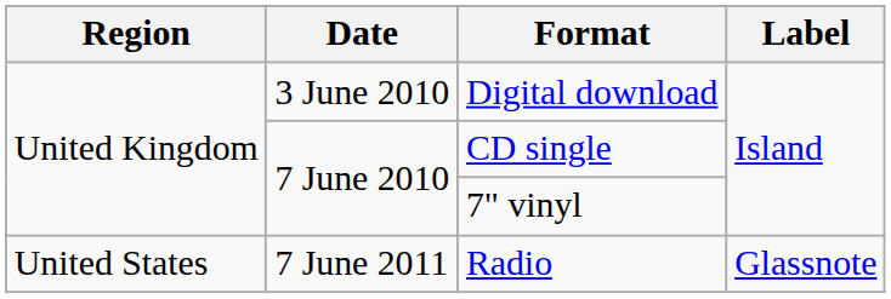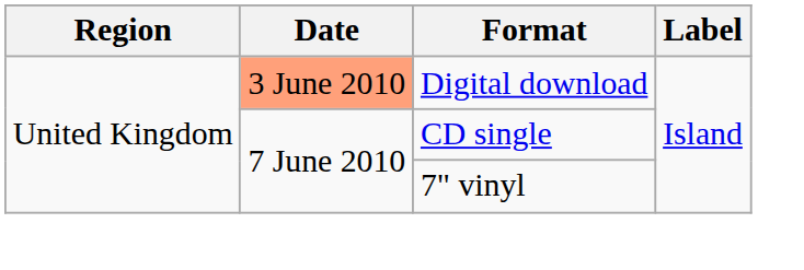 <table class="wikitable">
 <tr>
 <th>Region</th>
 <th>Date</th>
 <th>Format</th>
 <th>Label</th>
 </tr>
 <tr>
 <td rowspan=3>United Kingdom</td>
-<td>3 June 2010</td>
+<td style="background: lightsalmon;">3 June 2010</td>
 <td><a href='#'>Digital download</a></td>
 <td rowspan=3><a href='#'>Island</a></td>
 </tr>
 <tr>
 <td rowspan=2>7 June 2010</td>
 <td><a href='#'>CD single</a></td>
 </tr>
 <tr>
 <td>7" vinyl</td>
 </tr>
-<tr>
-<td rowspan=1>United States</td>
-<td>7 June 2011</td>
-<td><a href='#'>Radio</a></td>
-<td rowspan=1><a href='#'>Glassnote</a></td>
-</tr>
 </table>
